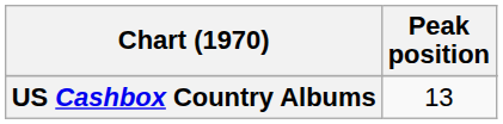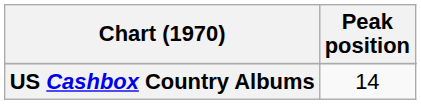 <table class="wikitable plainrowheaders" style="text-align:center">
 <tr>
 <th scope="col">Chart (1970)</th>
 <th scope="col">Peak<br>position</th>
 </tr>
 <tr>
 </tr>
 <tr>
 <th scope="row">US <em><a href='#'>Cashbox</a></em> Country Albums</th>
-<td align="center">13</td>
+<td align="center">14</td>
 </tr>
 </table>
